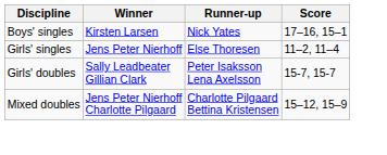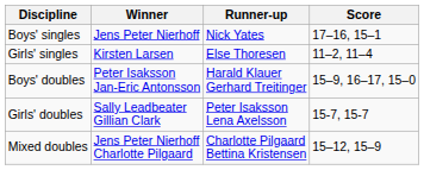 <table class="wikitable">
 <tr>
 <th>Discipline</th>
 <th>Winner</th>
 <th>Runner-up</th>
 <th>Score</th>
 </tr>
 <tr>
 <td>Boys' singles</td>
-<td> <a href='#'>Kirsten Larsen</a></td>
+<td> <a href='#'>Jens Peter Nierhoff</a></td>
 <td> <a href='#'>Nick Yates</a></td>
 <td>17–16, 15–1</td>
 </tr>
 <tr>
 <td>Girls' singles</td>
-<td> <a href='#'>Jens Peter Nierhoff</a></td>
+<td> <a href='#'>Kirsten Larsen</a></td>
 <td> <a href='#'>Else Thoresen</a></td>
 <td>11–2, 11–4</td>
+</tr>
+<tr>
+<td>Boys' doubles</td>
+<td> <a href='#'>Peter Isaksson</a> <br>  <a href='#'>Jan-Eric Antonsson</a></td>
+<td> <a href='#'>Harald Klauer</a> <br>  <a href='#'>Gerhard Treitinger</a></td>
+<td>15–9, 16–17, 15–0</td>
 </tr>
 <tr>
 <td>Girls' doubles</td>
 <td> <a href='#'>Sally Leadbeater</a> <br>  <a href='#'>Gillian Clark</a></td>
 <td> <a href='#'>Peter Isaksson</a> <br>  <a href='#'>Lena Axelsson</a></td>
 <td>15-7, 15-7</td>
 </tr>
 <tr>
 <td>Mixed doubles</td>
 <td> <a href='#'>Jens Peter Nierhoff</a> <br>  <a href='#'>Charlotte Pilgaard</a></td>
 <td> <a href='#'>Charlotte Pilgaard</a> <br>  <a href='#'>Bettina Kristensen</a></td>
 <td>15–12, 15–9</td>
 </tr>
 </table>
